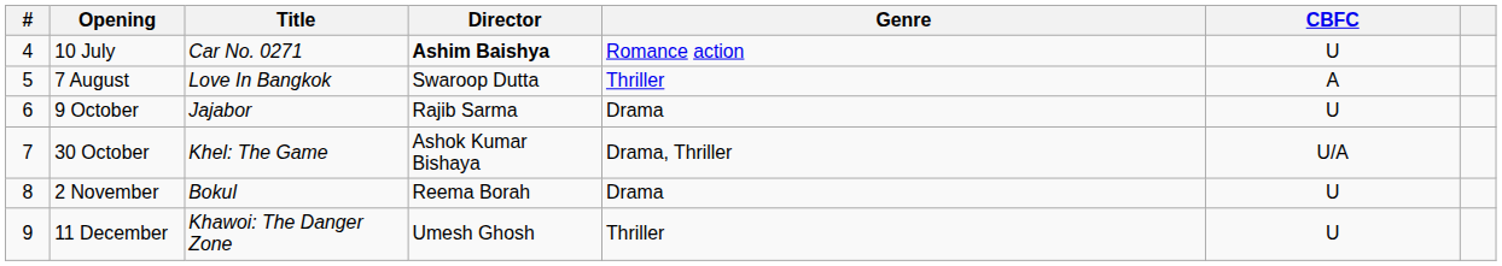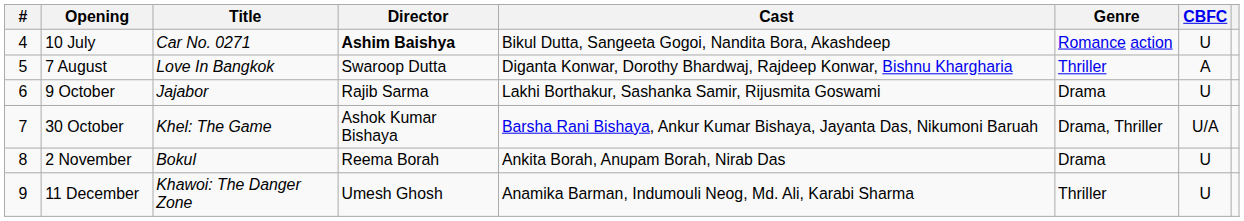 <table class="wikitable" border="0">
 <tr>
 <th width="3%">#</th>
 <th width="9%">Opening</th>
 <th width="15%">Title</th>
 <th width="13%">Director</th>
+<th>Cast</th>
 <th>Genre</th>
 <th><a href='#'>CBFC</a></th>
 <th></th>
 </tr>
 <tr>
 <td align="center">4</td>
 <td>10 July</td>
 <td><em>Car No. 0271</em></td>
 <td><strong>Ashim Baishya</strong></td>
+<td>Bikul Dutta, Sangeeta Gogoi, Nandita Bora, Akashdeep</td>
 <td><a href='#'>Romance</a> <a href='#'>action</a></td>
 <td align="center">U</td>
 <td align=center></td>
 </tr>
 <tr>
 <td align="center">5</td>
 <td>7 August</td>
 <td><em>Love In Bangkok</em></td>
 <td>Swaroop Dutta</td>
+<td>Diganta Konwar, Dorothy Bhardwaj, Rajdeep Konwar, <a href='#'>Bishnu Khargharia</a></td>
 <td><a href='#'>Thriller</a></td>
 <td align="center">A</td>
 <td align=center></td>
 </tr>
 <tr>
 <td align="center">6</td>
 <td>9 October</td>
 <td><em>Jajabor</em></td>
 <td>Rajib Sarma</td>
+<td>Lakhi Borthakur, Sashanka Samir, Rijusmita Goswami</td>
 <td>Drama</td>
 <td align="center">U</td>
 <td align=center></td>
 </tr>
 <tr>
 <td align="center">7</td>
 <td>30 October</td>
 <td><em>Khel: The Game</em></td>
 <td>Ashok Kumar Bishaya</td>
+<td><a href='#'>Barsha Rani Bishaya</a>, Ankur Kumar Bishaya, Jayanta Das, Nikumoni Baruah</td>
 <td>Drama, Thriller</td>
 <td align="center">U/A</td>
 <td align=center></td>
 </tr>
 <tr>
 <td align="center">8</td>
 <td>2 November</td>
 <td><em>Bokul</em></td>
 <td>Reema Borah</td>
+<td>Ankita Borah, Anupam Borah, Nirab Das</td>
 <td>Drama</td>
 <td align="center">U</td>
 <td align=center></td>
 </tr>
 <tr>
 <td align="center">9</td>
 <td>11 December</td>
 <td><em>Khawoi: The Danger Zone</em></td>
 <td>Umesh Ghosh</td>
+<td>Anamika Barman, Indumouli Neog, Md. Ali, Karabi Sharma</td>
 <td>Thriller</td>
 <td align="center">U</td>
 <td align=center></td>
 </tr>
 </table>
